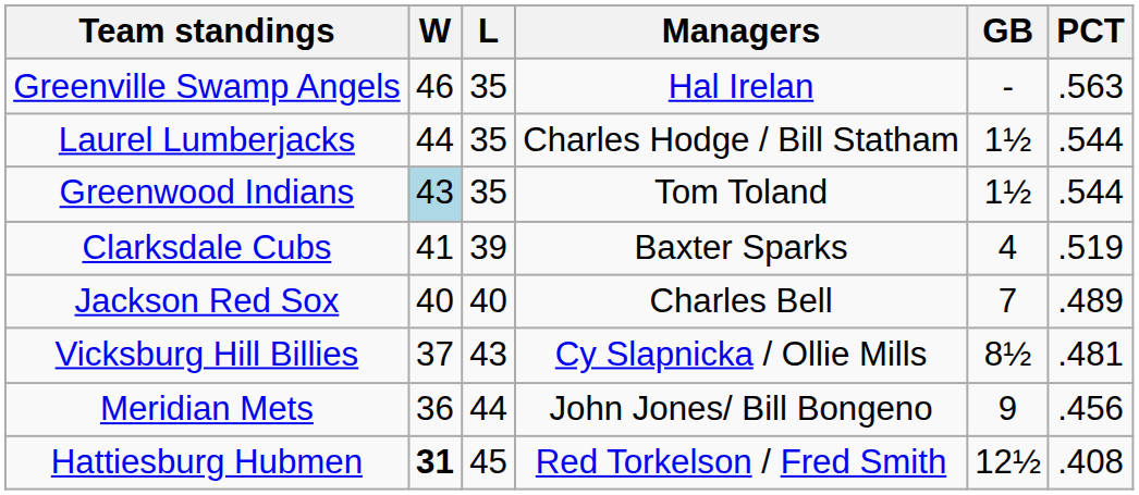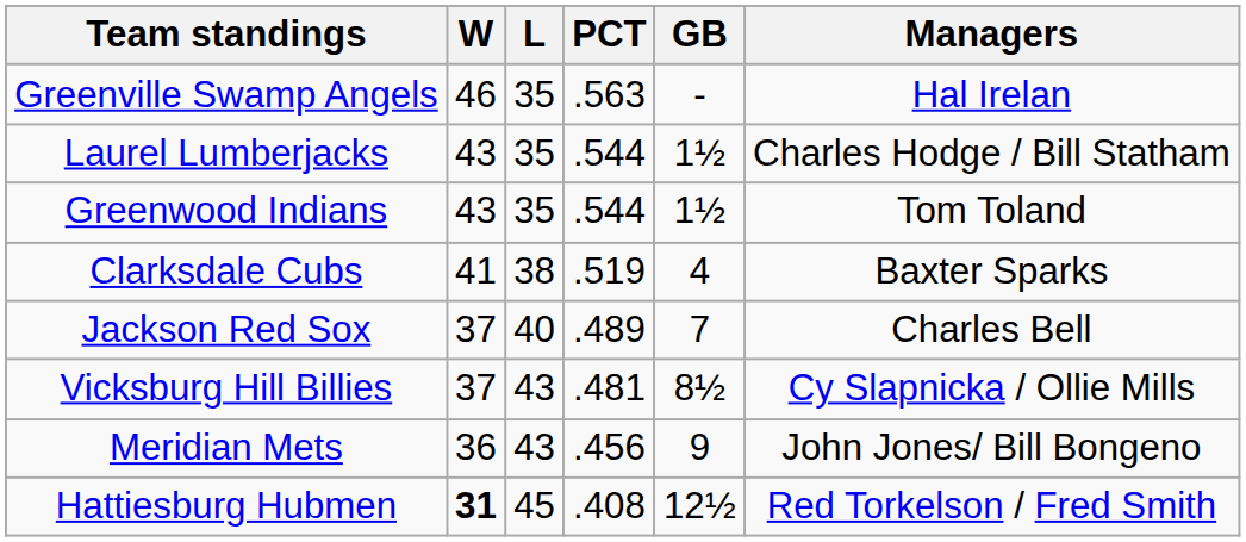 <table class="wikitable" style="text-align:center">
 <tr>
 <th>Team standings</th>
 <th>W</th>
 <th>L</th>
+<th>PCT</th>
+<th>GB</th>
 <th>Managers</th>
-<th>GB</th>
-<th>PCT</th>
 </tr>
 <tr>
 <td><a href='#'>Greenville Swamp Angels</a></td>
 <td>46</td>
 <td>35</td>
+<td>.563</td>
+<td>-</td>
 <td><a href='#'>Hal Irelan</a></td>
-<td>-</td>
-<td>.563</td>
 </tr>
 <tr>
 <td><a href='#'>Laurel Lumberjacks</a></td>
-<td>44</td>
+<td>43</td>
 <td>35</td>
+<td>.544</td>
+<td>1½</td>
 <td>Charles Hodge / Bill Statham</td>
-<td>1½</td>
-<td>.544</td>
 </tr>
 <tr>
 <td><a href='#'>Greenwood Indians</a></td>
-<td style="background: lightblue;">43</td>
+<td>43</td>
 <td>35</td>
+<td>.544</td>
+<td>1½</td>
 <td>Tom Toland</td>
-<td>1½</td>
-<td>.544</td>
 </tr>
 <tr>
 <td><a href='#'>Clarksdale Cubs</a></td>
 <td>41</td>
-<td>39</td>
+<td>38</td>
+<td>.519</td>
+<td>4</td>
 <td>Baxter Sparks</td>
-<td>4</td>
-<td>.519</td>
 </tr>
 <tr>
 <td><a href='#'>Jackson Red Sox</a></td>
+<td>37</td>
 <td>40</td>
-<td>40</td>
+<td>.489</td>
+<td>7</td>
 <td>Charles Bell</td>
-<td>7</td>
-<td>.489</td>
 </tr>
 <tr>
 <td><a href='#'>Vicksburg Hill Billies</a></td>
 <td>37</td>
 <td>43</td>
+<td>.481</td>
+<td>8½</td>
 <td><a href='#'>Cy Slapnicka</a> / Ollie Mills</td>
-<td>8½</td>
-<td>.481</td>
 </tr>
 <tr>
 <td><a href='#'>Meridian Mets</a></td>
 <td>36</td>
-<td>44</td>
+<td>43</td>
+<td>.456</td>
+<td>9</td>
 <td>John Jones/ Bill Bongeno</td>
-<td>9</td>
-<td>.456</td>
 </tr>
 <tr>
 <td><a href='#'>Hattiesburg Hubmen</a></td>
 <td><strong>31</strong></td>
 <td>45</td>
+<td>.408</td>
+<td>12½</td>
 <td><a href='#'>Red Torkelson</a> / <a href='#'>Fred Smith</a></td>
-<td>12½</td>
-<td>.408</td>
 </tr>
 </table>
